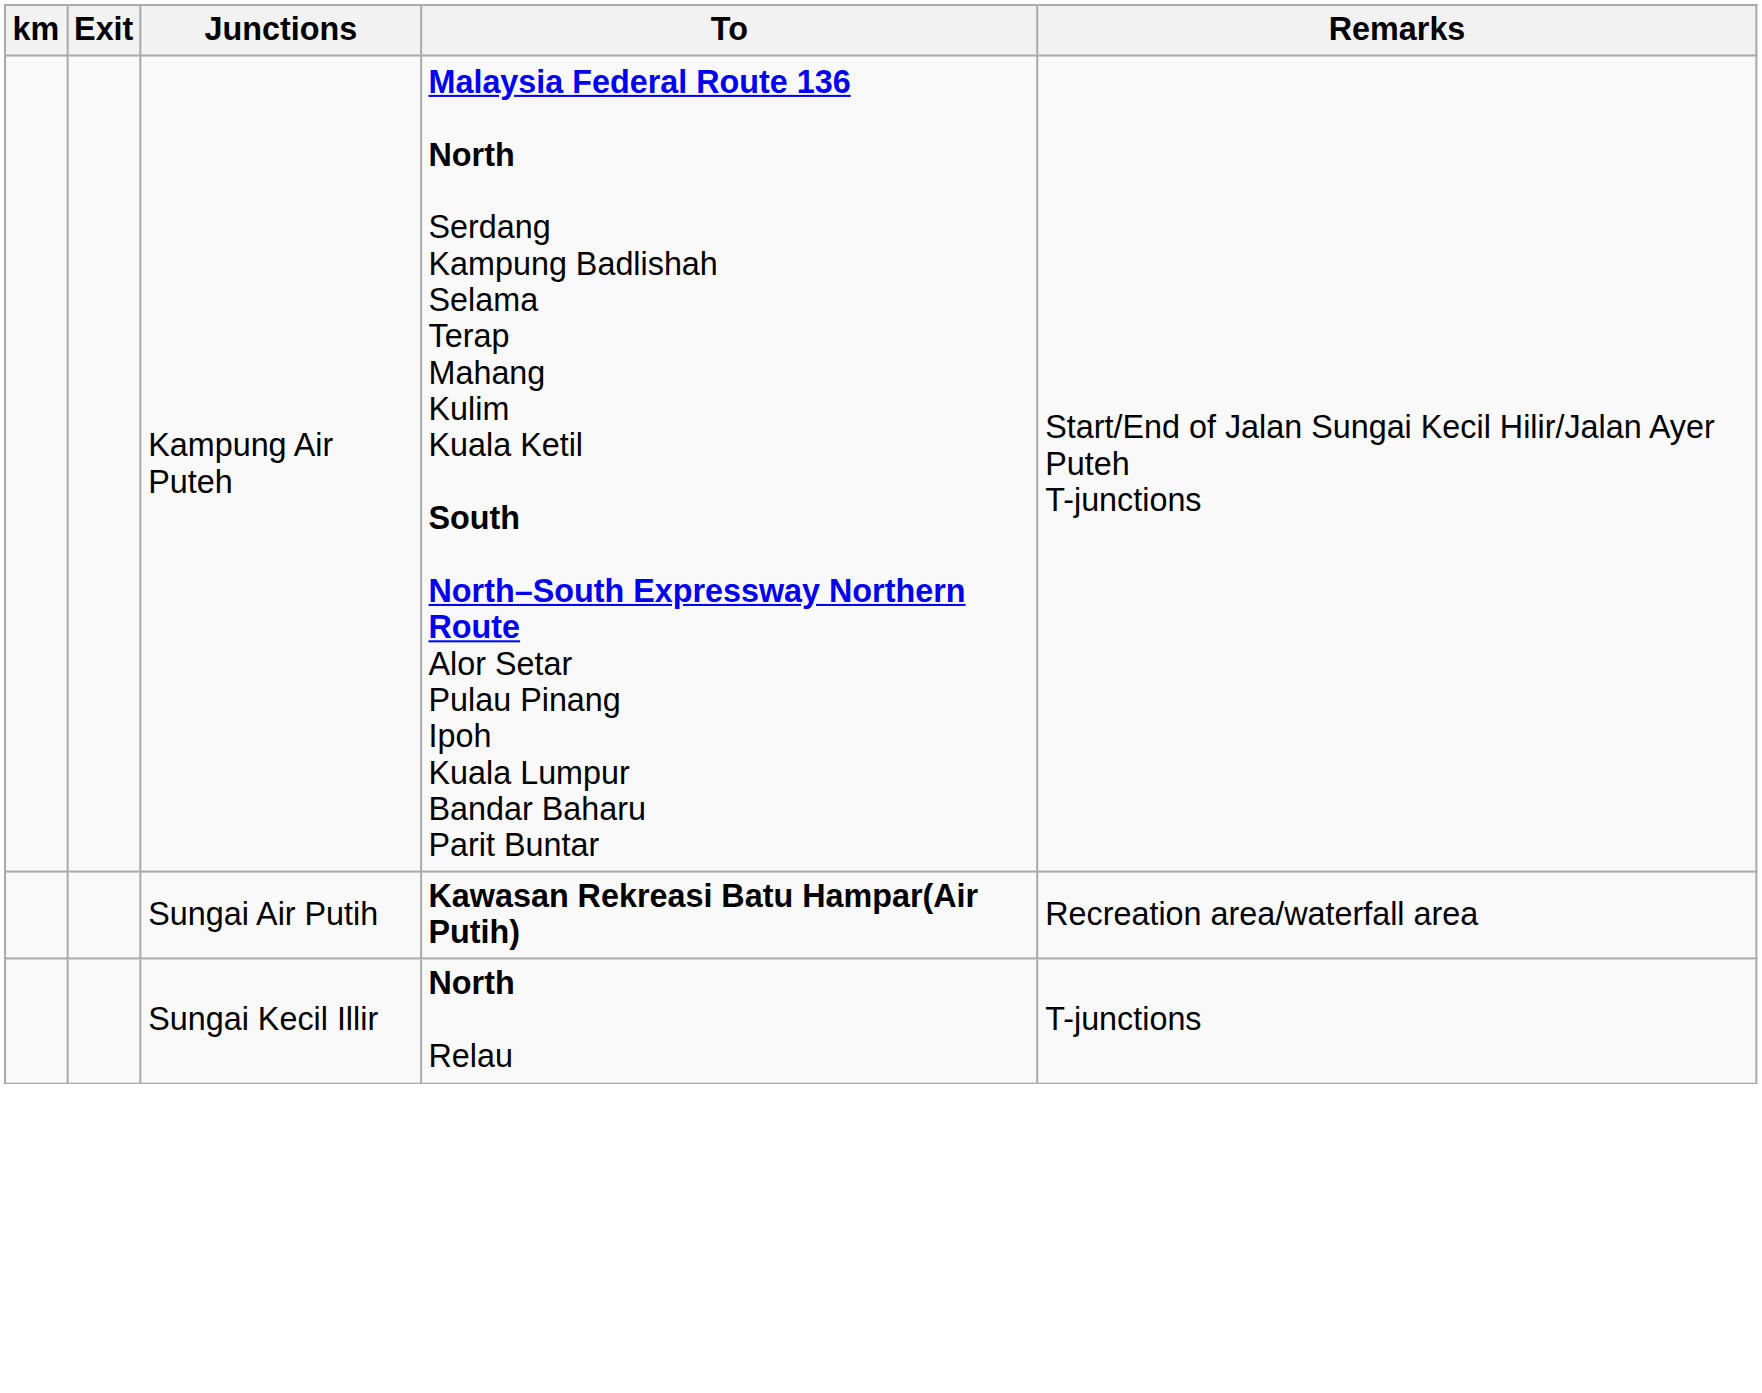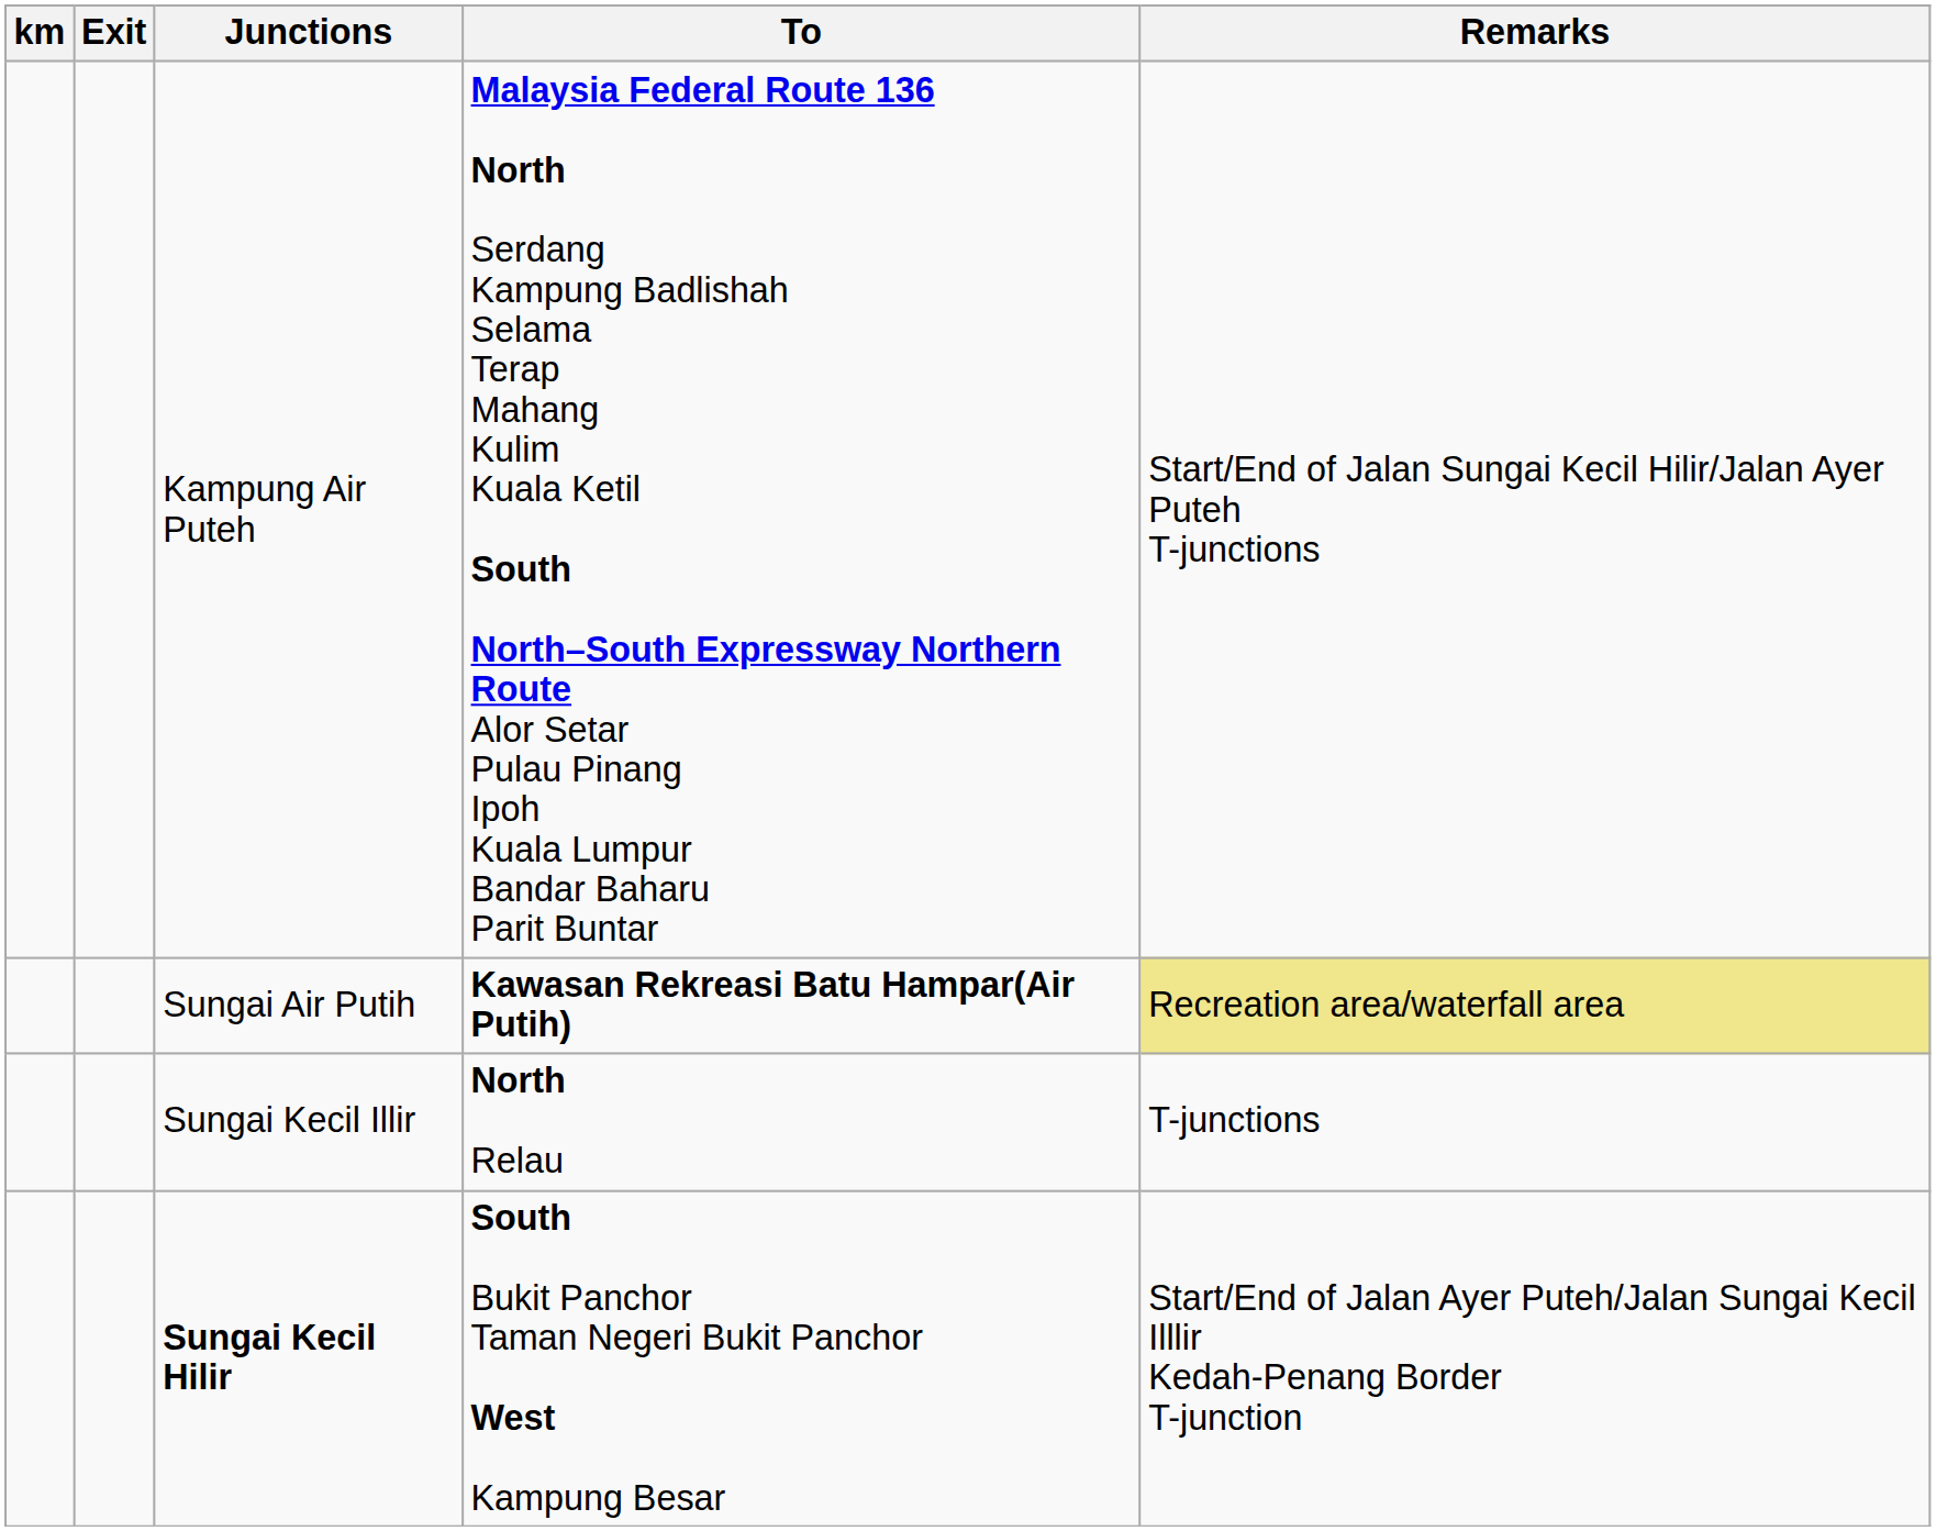 <table class="wikitable">
 <tr>
 <th>km</th>
 <th>Exit</th>
 <th>Junctions</th>
 <th>To</th>
 <th>Remarks</th>
 </tr>
 <tr>
 <td></td>
 <td></td>
 <td>Kampung Air Puteh</td>
 <td> <strong><a href='#'>Malaysia Federal Route 136</a></strong><br><br><strong>North</strong><br><br>Serdang<br>Kampung Badlishah<br>Selama<br>Terap<br>Mahang<br>Kulim<br>Kuala Ketil<br><br><strong>South</strong><br><br> <strong><a href='#'>North–South Expressway Northern Route</a></strong><br>Alor Setar<br>Pulau Pinang<br>Ipoh<br>Kuala Lumpur<br>Bandar Baharu<br>Parit Buntar</td>
 <td>Start/End of  Jalan Sungai Kecil Hilir/Jalan Ayer Puteh<br>T-junctions</td>
 </tr>
 <tr>
 <td></td>
 <td></td>
 <td>Sungai Air Putih</td>
 <td><strong>Kawasan Rekreasi Batu Hampar(Air Putih)</strong></td>
-<td>Recreation area/waterfall area</td>
+<td style="background: khaki;">Recreation area/waterfall area</td>
 </tr>
 <tr>
 <td></td>
 <td></td>
 <td>Sungai Kecil Illir</td>
 <td><strong>North</strong><br><br>Relau</td>
 <td>T-junctions</td>
 </tr>
+<tr>
+<td></td>
+<td></td>
+<td><strong>Sungai Kecil Hilir</strong></td>
+<td><strong>South</strong><br><br>Bukit Panchor<br>Taman Negeri Bukit Panchor<br><br><strong>West</strong><br><br>Kampung Besar</td>
+<td>Start/End of Jalan Ayer Puteh/Jalan Sungai Kecil Illlir<br>Kedah-Penang Border<br>T-junction</td>
+</tr>
 </table>
